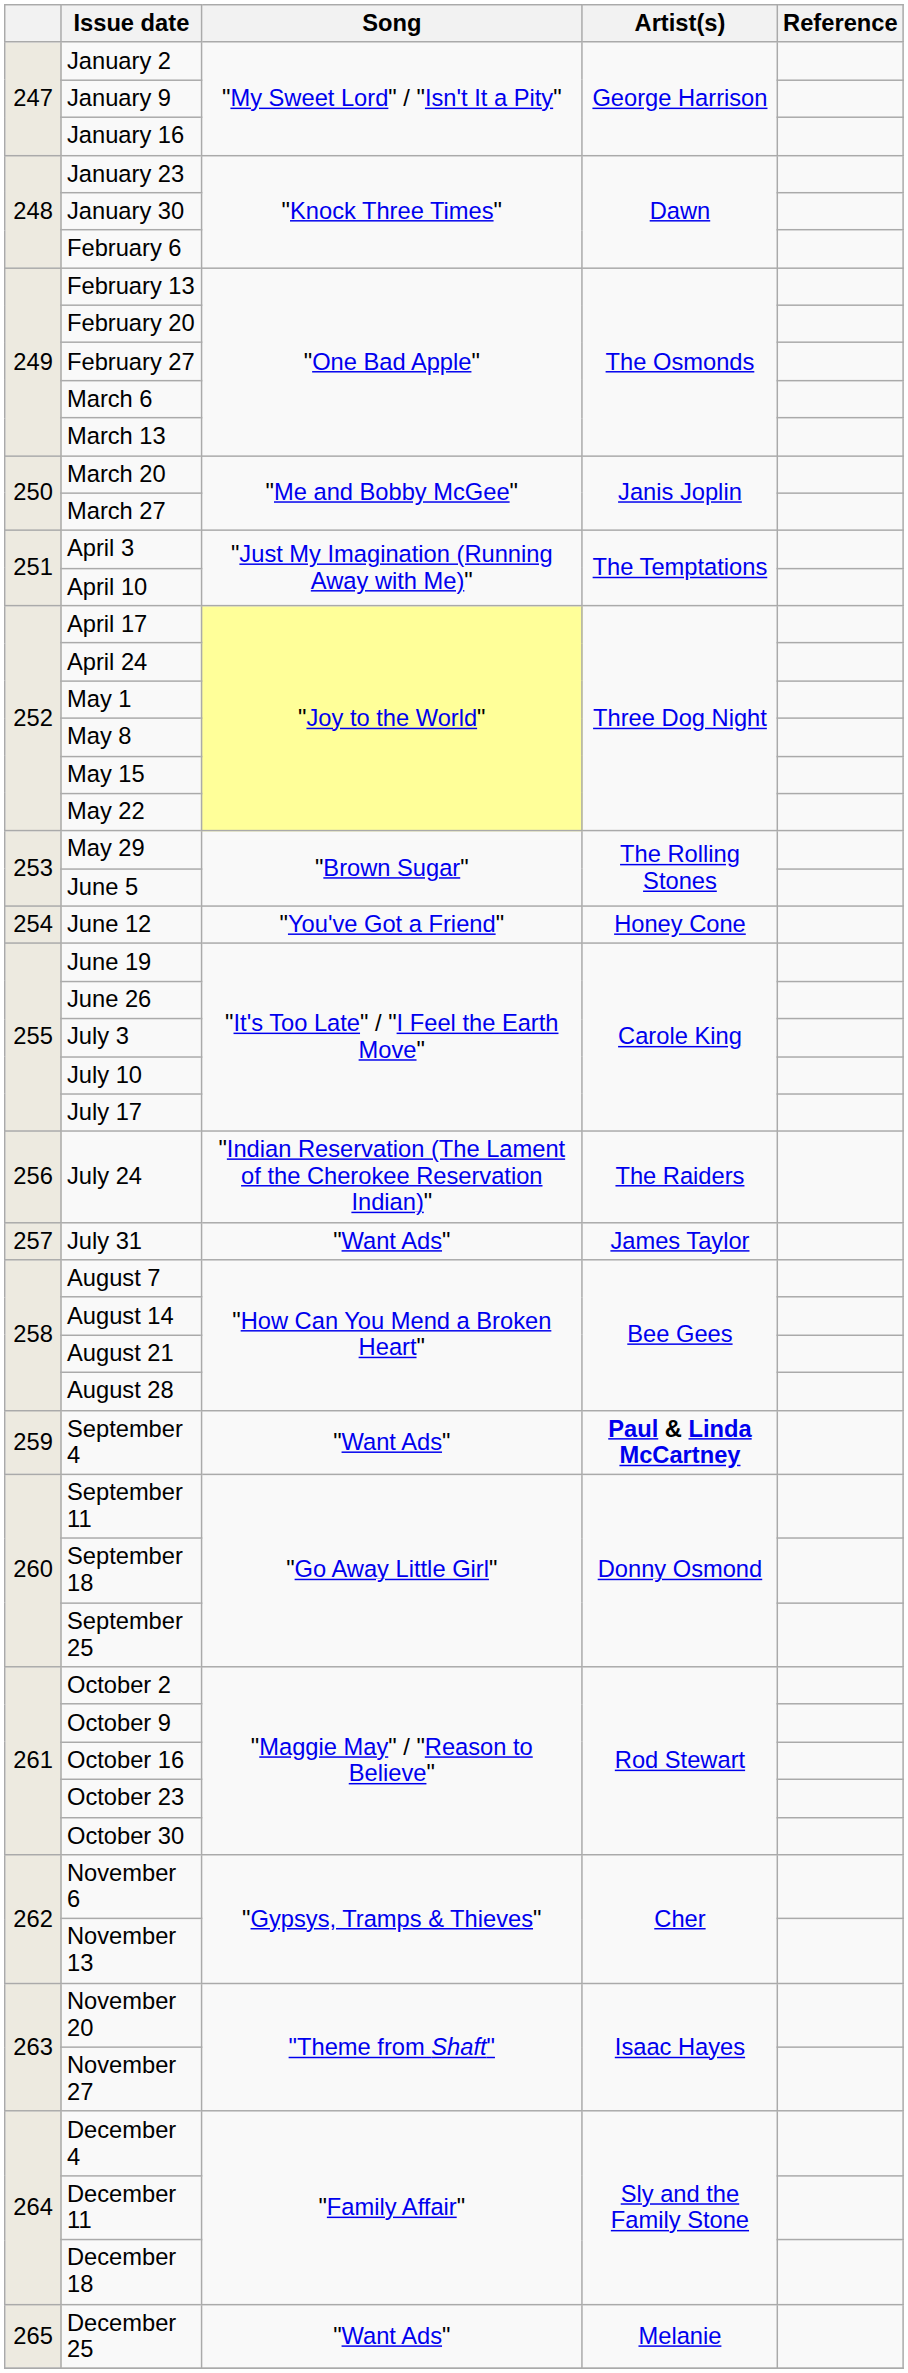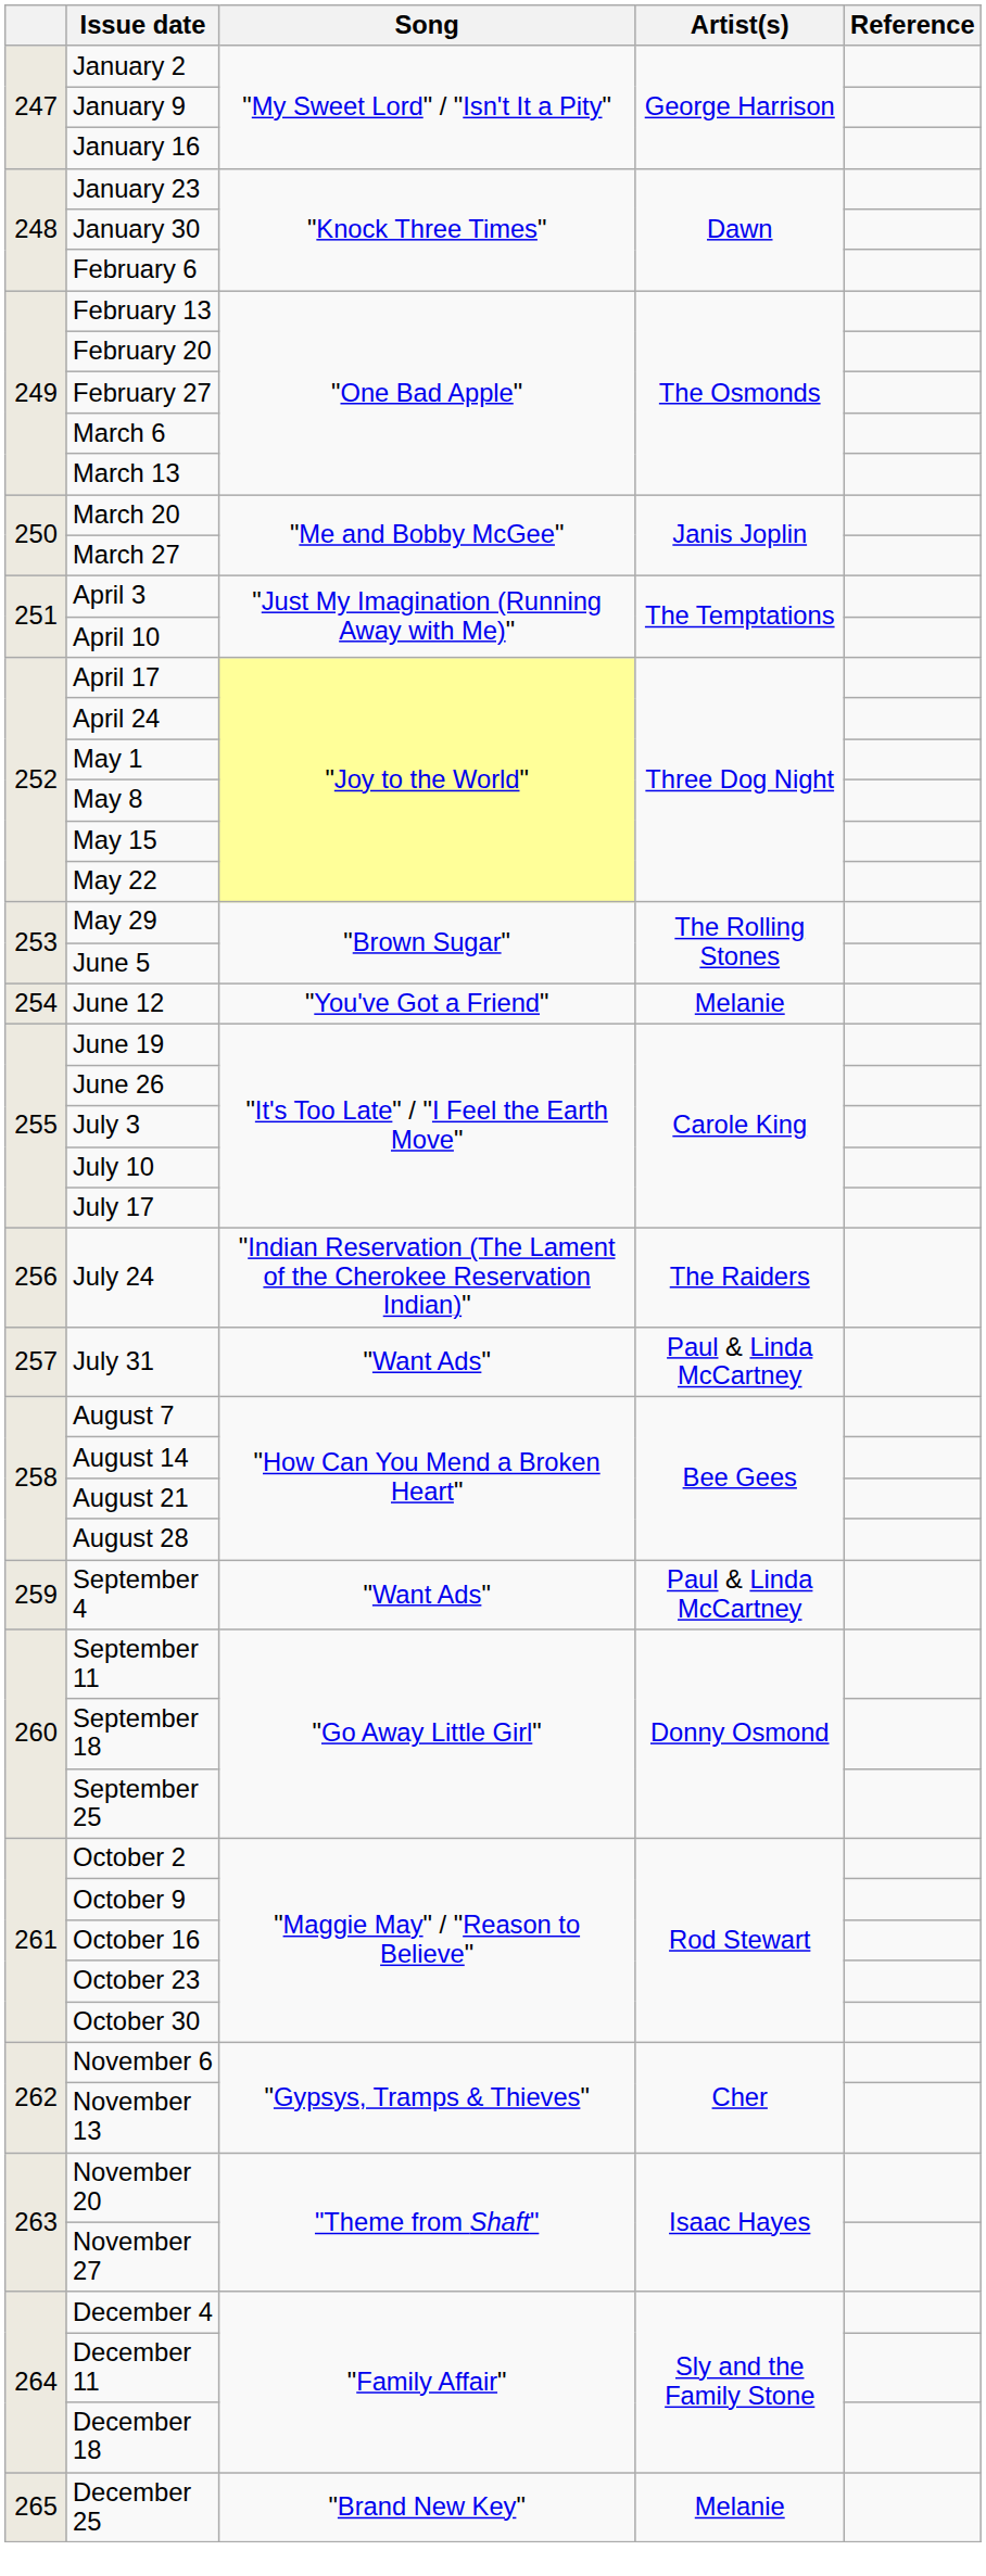 <table class="wikitable">
 <tr>
 <th width=31></th>
 <th>Issue date</th>
 <th>Song</th>
 <th>Artist(s)</th>
 <th>Reference</th>
 </tr>
 <tr>
 <td bgcolor=#EDEAE0 align=center rowspan=3>247</td>
 <td>January 2</td>
 <td align="center" rowspan="3">"<a href='#'>My Sweet Lord</a>" / "<a href='#'>Isn't It a Pity</a>"</td>
 <td align="center" rowspan="3"><a href='#'>George Harrison</a></td>
 <td align="center"></td>
 </tr>
 <tr>
 <td>January 9</td>
 <td align="center"></td>
 </tr>
 <tr>
 <td>January 16</td>
 <td align="center"></td>
 </tr>
 <tr>
 <td bgcolor=#EDEAE0 align=center rowspan=3>248</td>
 <td>January 23</td>
 <td align="center" rowspan="3">"<a href='#'>Knock Three Times</a>"</td>
 <td align="center" rowspan="3"><a href='#'>Dawn</a></td>
 <td align="center"></td>
 </tr>
 <tr>
 <td>January 30</td>
 <td align="center"></td>
 </tr>
 <tr>
 <td>February 6</td>
 <td align="center"></td>
 </tr>
 <tr>
 <td bgcolor=#EDEAE0 align=center rowspan=5>249</td>
 <td>February 13</td>
 <td align="center" rowspan="5">"<a href='#'>One Bad Apple</a>"</td>
 <td align="center" rowspan="5"><a href='#'>The Osmonds</a></td>
 <td align="center"></td>
 </tr>
 <tr>
 <td>February 20</td>
 <td align="center"></td>
 </tr>
 <tr>
 <td>February 27</td>
 <td align="center"></td>
 </tr>
 <tr>
 <td>March 6</td>
 <td align="center"></td>
 </tr>
 <tr>
 <td>March 13</td>
 <td align="center"></td>
 </tr>
 <tr>
 <td bgcolor=#EDEAE0 align=center rowspan=2>250</td>
 <td>March 20</td>
 <td align="center" rowspan="2">"<a href='#'>Me and Bobby McGee</a>"</td>
 <td align="center" rowspan="2"><a href='#'>Janis Joplin</a></td>
 <td align="center"></td>
 </tr>
 <tr>
 <td>March 27</td>
 <td align="center"></td>
 </tr>
 <tr>
 <td bgcolor=#EDEAE0 align=center rowspan=2>251</td>
 <td>April 3</td>
 <td align="center" rowspan="2">"<a href='#'>Just My Imagination (Running Away with Me)</a>"</td>
 <td align="center" rowspan="2"><a href='#'>The Temptations</a></td>
 <td align="center"></td>
 </tr>
 <tr>
 <td>April 10</td>
 <td align="center"></td>
 </tr>
 <tr>
 <td bgcolor=#EDEAE0 align=center rowspan=6>252</td>
 <td>April 17</td>
 <td bgcolor=#FFFF99 align="center" rowspan="6">"<a href='#'>Joy to the World</a>"</td>
 <td align="center" rowspan="6"><a href='#'>Three Dog Night</a></td>
 <td align="center"></td>
 </tr>
 <tr>
 <td>April 24</td>
 <td align="center"></td>
 </tr>
 <tr>
 <td>May 1</td>
 <td align="center"></td>
 </tr>
 <tr>
 <td>May 8</td>
 <td align="center"></td>
 </tr>
 <tr>
 <td>May 15</td>
 <td align="center"></td>
 </tr>
 <tr>
 <td>May 22</td>
 <td align="center"></td>
 </tr>
 <tr>
 <td bgcolor=#EDEAE0 align=center rowspan=2>253</td>
 <td>May 29</td>
 <td align="center" rowspan="2">"<a href='#'>Brown Sugar</a>"</td>
 <td align="center" rowspan="2"><a href='#'>The Rolling Stones</a></td>
 <td align="center"></td>
 </tr>
 <tr>
 <td>June 5</td>
 <td align="center"></td>
 </tr>
 <tr>
 <td bgcolor=#EDEAE0 align=center>254</td>
 <td>June 12</td>
 <td align="center">"<a href='#'>You've Got a Friend</a>"</td>
-<td align="center"><a href='#'>Honey Cone</a></td>
+<td align="center"><a href='#'>Melanie</a></td>
 <td align="center"></td>
 </tr>
 <tr>
 <td bgcolor=#EDEAE0 align=center rowspan=5>255</td>
 <td>June 19</td>
 <td align="center" rowspan="5">"<a href='#'>It's Too Late</a>" / "<a href='#'>I Feel the Earth Move</a>"</td>
 <td align="center" rowspan="5"><a href='#'>Carole King</a></td>
 <td align="center"></td>
 </tr>
 <tr>
 <td>June 26</td>
 <td align="center"></td>
 </tr>
 <tr>
 <td>July 3</td>
 <td align="center"></td>
 </tr>
 <tr>
 <td>July 10</td>
 <td align="center"></td>
 </tr>
 <tr>
 <td>July 17</td>
 <td align="center"></td>
 </tr>
 <tr>
 <td bgcolor=#EDEAE0 align=center>256</td>
 <td>July 24</td>
 <td align="center">"<a href='#'>Indian Reservation (The Lament of the Cherokee Reservation Indian)</a>"</td>
 <td align="center"><a href='#'>The Raiders</a></td>
 <td align="center"></td>
 </tr>
 <tr>
 <td bgcolor=#EDEAE0 align=center>257</td>
 <td>July 31</td>
 <td align="center">"<a href='#'>Want Ads</a>"</td>
-<td align="center"><a href='#'>James Taylor</a></td>
+<td align="center"><a href='#'>Paul</a> & <a href='#'>Linda McCartney</a></td>
 <td align="center"></td>
 </tr>
 <tr>
 <td bgcolor=#EDEAE0 align=center rowspan=4>258</td>
 <td>August 7</td>
 <td align="center" rowspan="4">"<a href='#'>How Can You Mend a Broken Heart</a>"</td>
 <td align="center" rowspan="4"><a href='#'>Bee Gees</a></td>
 <td align="center"></td>
 </tr>
 <tr>
 <td>August 14</td>
 <td align="center"></td>
 </tr>
 <tr>
 <td>August 21</td>
 <td align="center"></td>
 </tr>
 <tr>
 <td>August 28</td>
 <td align="center"></td>
 </tr>
 <tr>
 <td bgcolor=#EDEAE0 align=center>259</td>
 <td>September 4</td>
 <td align="center">"<a href='#'>Want Ads</a>"</td>
-<td align="center"><strong><a href='#'>Paul</a> & <a href='#'>Linda McCartney</a></strong></td>
+<td align="center"><a href='#'>Paul</a> & <a href='#'>Linda McCartney</a></td>
 <td align="center"></td>
 </tr>
 <tr>
 <td bgcolor=#EDEAE0 align=center rowspan=3>260</td>
 <td>September 11</td>
 <td align="center" rowspan="3">"<a href='#'>Go Away Little Girl</a>"</td>
 <td align="center" rowspan="3"><a href='#'>Donny Osmond</a></td>
 <td align="center"></td>
 </tr>
 <tr>
 <td>September 18</td>
 <td align="center"></td>
 </tr>
 <tr>
 <td>September 25</td>
 <td align="center"></td>
 </tr>
 <tr>
 <td bgcolor=#EDEAE0 align=center rowspan=5>261</td>
 <td>October 2</td>
 <td align="center" rowspan="5">"<a href='#'>Maggie May</a>" / "<a href='#'>Reason to Believe</a>"</td>
 <td align="center" rowspan="5"><a href='#'>Rod Stewart</a></td>
 <td align="center"></td>
 </tr>
 <tr>
 <td>October 9</td>
 <td align="center"></td>
 </tr>
 <tr>
 <td>October 16</td>
 <td align="center"></td>
 </tr>
 <tr>
 <td>October 23</td>
 <td align="center"></td>
 </tr>
 <tr>
 <td>October 30</td>
 <td align="center"></td>
 </tr>
 <tr>
 <td bgcolor=#EDEAE0 align=center rowspan=2>262</td>
 <td>November 6</td>
 <td align="center" rowspan="2">"<a href='#'>Gypsys, Tramps & Thieves</a>"</td>
 <td align="center" rowspan="2"><a href='#'>Cher</a></td>
 <td align="center"></td>
 </tr>
 <tr>
 <td>November 13</td>
 <td align="center"></td>
 </tr>
 <tr>
 <td bgcolor=#EDEAE0 align=center rowspan=2>263</td>
 <td>November 20</td>
 <td align="center" rowspan="2"><a href='#'>"Theme from <em>Shaft</em>"</a></td>
 <td align="center" rowspan="2"><a href='#'>Isaac Hayes</a></td>
 <td align="center"></td>
 </tr>
 <tr>
 <td>November 27</td>
 <td align="center"></td>
 </tr>
 <tr>
 <td bgcolor=#EDEAE0 align=center rowspan=3>264</td>
 <td>December 4</td>
 <td align="center" rowspan="3">"<a href='#'>Family Affair</a>"</td>
 <td align="center" rowspan="3"><a href='#'>Sly and the Family Stone</a></td>
 <td align="center"></td>
 </tr>
 <tr>
 <td>December 11</td>
 <td align="center"></td>
 </tr>
 <tr>
 <td>December 18</td>
 <td align="center"></td>
 </tr>
 <tr>
 <td bgcolor=#EDEAE0 align=center>265</td>
 <td>December 25</td>
-<td align="center">"<a href='#'>Want Ads</a>"</td>
+<td align="center">"<a href='#'>Brand New Key</a>"</td>
 <td align="center"><a href='#'>Melanie</a></td>
 <td align="center"></td>
 </tr>
 <tr>
 </tr>
 </table>
